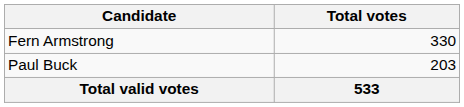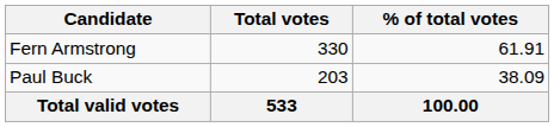 <table style="width:475px;" class="wikitable">
 <tr bgcolor="#EEEEEE">
 <th align="left">Candidate</th>
 <th align="right">Total votes</th>
+<th align="right">% of total votes</th>
 </tr>
 <tr>
 <td align="left">Fern Armstrong</td>
 <td align="right">330</td>
+<td align="right">61.91</td>
 </tr>
 <tr>
 <td align="left">Paul Buck</td>
 <td align="right">203</td>
+<td align="right">38.09</td>
 </tr>
 <tr bgcolor="#EEEEEE">
 <th align="left">Total valid votes</th>
 <th align="right"><strong>533</strong></th>
+<th align="right"><strong>100.00</strong></th>
 </tr>
 </table>
